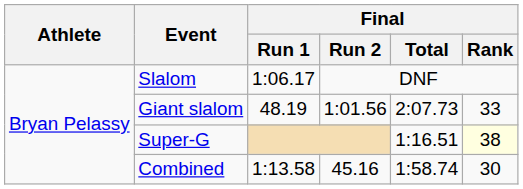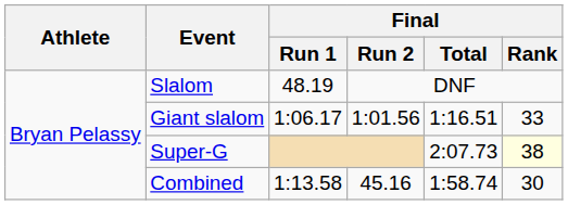 <table class="wikitable">
 <tr>
 <th rowspan="2">Athlete</th>
 <th rowspan="2">Event</th>
 <th colspan="4">Final</th>
 </tr>
 <tr>
 <th>Run 1</th>
 <th>Run 2</th>
 <th>Total</th>
 <th>Rank</th>
 </tr>
 <tr>
 <td rowspan=4><a href='#'>Bryan Pelassy</a></td>
 <td><a href='#'>Slalom</a></td>
-<td align="center">1:06.17</td>
+<td align="center">48.19</td>
 <td align="center" colspan=3>DNF</td>
 </tr>
 <tr>
 <td><a href='#'>Giant slalom</a></td>
-<td align="center">48.19</td>
+<td align="center">1:06.17</td>
 <td align="center">1:01.56</td>
-<td align="center">2:07.73</td>
+<td align="center">1:16.51</td>
 <td align="center">33</td>
 </tr>
 <tr>
 <td><a href='#'>Super-G</a></td>
 <td colspan=2 bgcolor="wheat"></td>
-<td align="center">1:16.51</td>
+<td align="center">2:07.73</td>
 <td align="center" style="background: lightyellow;">38</td>
 </tr>
 <tr>
 <td><a href='#'>Combined</a></td>
 <td align="center">1:13.58</td>
 <td align="center">45.16</td>
 <td align="center">1:58.74</td>
 <td align="center">30</td>
 </tr>
 </table>
